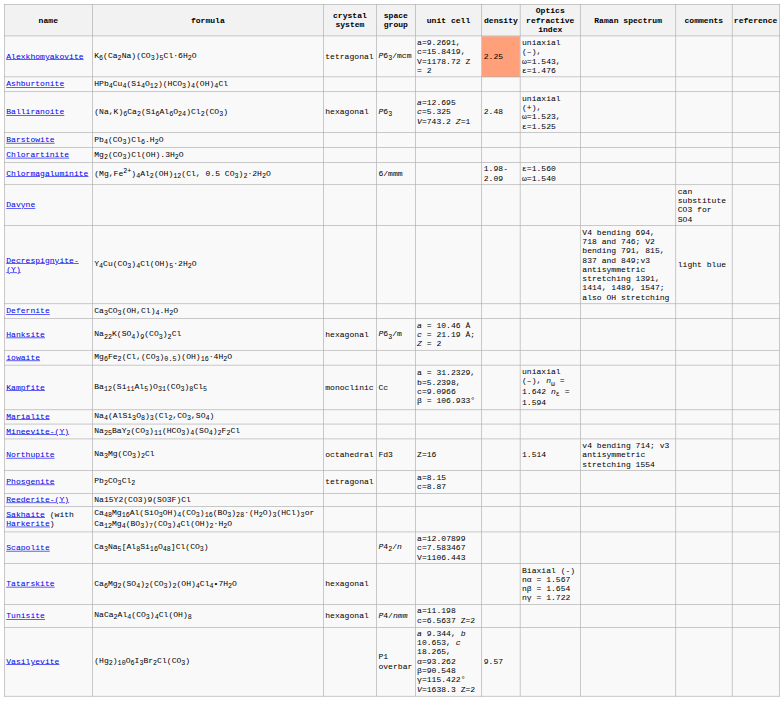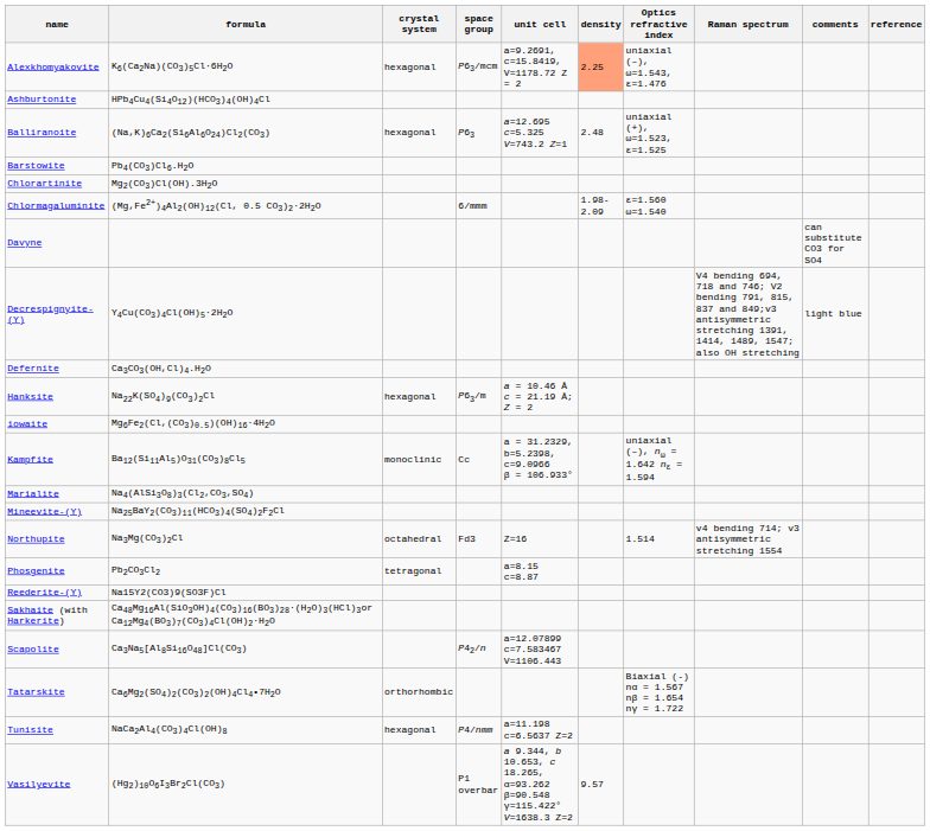 <table class="wikitable">
 <tr>
 <th>name</th>
 <th>formula</th>
 <th>crystal system</th>
 <th>space group</th>
 <th>unit cell</th>
 <th>density</th>
 <th>Optics refractive index</th>
 <th>Raman spectrum</th>
 <th>comments</th>
 <th>reference</th>
 </tr>
 <tr>
 <td><a href='#'>Alexkhomyakovite</a></td>
 <td>K<sub>6</sub>(Ca<sub>2</sub>Na)(CO<sub>3</sub>)<sub>5</sub>Cl∙6H<sub>2</sub>O</td>
-<td>tetragonal</td>
+<td>hexagonal</td>
 <td><em>P</em>6<sub>3</sub>/mcm</td>
 <td>a=9.2691, c=15.8419, V=1178.72 Z = 2</td>
 <td style="background: lightsalmon;">2.25</td>
 <td>uniaxial (–), ω=1.543, ε=1.476</td>
 <td></td>
 <td></td>
 <td></td>
 </tr>
 <tr>
 <td><a href='#'>Ashburtonite</a></td>
 <td>HPb<sub>4</sub>Cu<sub>4</sub>(Si<sub>4</sub>O<sub>12</sub>)(HCO<sub>3</sub>)<sub>4</sub>(OH)<sub>4</sub>Cl</td>
 <td></td>
 <td></td>
 <td></td>
 <td></td>
 <td></td>
 <td></td>
 <td></td>
 <td></td>
 </tr>
 <tr>
 <td><a href='#'>Balliranoite</a></td>
 <td>(Na,K)<sub>6</sub>Ca<sub>2</sub>(Si<sub>6</sub>Al<sub>6</sub>O<sub>24</sub>)Cl<sub>2</sub>(CO<sub>3</sub>)</td>
 <td>hexagonal</td>
 <td><em>P</em>6<sub>3</sub></td>
 <td><em>a</em>=12.695 <em>c</em>=5.325 <em>V</em>=743.2 <em>Z</em>=1</td>
 <td>2.48</td>
 <td>uniaxial (+), ω=1.523, ε=1.525</td>
 <td></td>
 <td></td>
 <td></td>
 </tr>
 <tr>
 <td><a href='#'>Barstowite</a></td>
 <td>Pb<sub>4</sub>(CO<sub>3</sub>)Cl<sub>6</sub>.H<sub>2</sub>O</td>
 <td></td>
 <td></td>
 <td></td>
 <td></td>
 <td></td>
 <td></td>
 <td></td>
 <td></td>
 </tr>
 <tr>
 <td><a href='#'>Chlorartinite</a></td>
 <td>Mg<sub>2</sub>(CO<sub>3</sub>)Cl(OH).3H<sub>2</sub>O</td>
 <td></td>
 <td></td>
 <td></td>
 <td></td>
 <td></td>
 <td></td>
 <td></td>
 <td></td>
 </tr>
 <tr>
 <td><a href='#'>Chlormagaluminite</a></td>
 <td>(Mg,Fe<sup>2+</sup>)<sub>4</sub>Al<sub>2</sub>(OH)<sub>12</sub>(Cl, 0.5 CO<sub>3</sub>)<sub>2</sub>·2H<sub>2</sub>O</td>
 <td></td>
 <td>6/mmm</td>
 <td></td>
 <td>1.98-2.09</td>
 <td>ε=1.560 ω=1.540</td>
 <td></td>
 <td></td>
 <td></td>
 </tr>
 <tr>
 <td><a href='#'>Davyne</a></td>
 <td></td>
 <td></td>
 <td></td>
 <td></td>
 <td></td>
 <td></td>
 <td></td>
 <td>can substitute CO3 for SO4</td>
 <td></td>
 </tr>
 <tr>
 <td><a href='#'>Decrespignyite-(Y)</a></td>
 <td>Y<sub>4</sub>Cu(CO<sub>3</sub>)<sub>4</sub>Cl(OH)<sub>5</sub>·2H<sub>2</sub>O</td>
 <td></td>
 <td></td>
 <td></td>
 <td></td>
 <td></td>
 <td>V4 bending 694, 718 and 746; V2 bending 791, 815, 837 and 849;v3 antisymmetric stretching 1391, 1414, 1489, 1547; also OH stretching</td>
 <td>light blue</td>
 <td></td>
 </tr>
 <tr>
 <td><a href='#'>Defernite</a></td>
 <td>Ca<sub>3</sub>CO<sub>3</sub>(OH,Cl)<sub>4</sub>.H<sub>2</sub>O</td>
 <td></td>
 <td></td>
 <td></td>
 <td></td>
 <td></td>
 <td></td>
 <td></td>
 <td></td>
 </tr>
 <tr>
 <td><a href='#'>Hanksite</a></td>
 <td>Na<sub>22</sub>K(SO<sub>4</sub>)<sub>9</sub>(CO<sub>3</sub>)<sub>2</sub>Cl</td>
 <td>hexagonal</td>
 <td><em>P</em>6<sub>3</sub>/m</td>
 <td><em>a</em> = 10.46 Å<br><em>c</em> = 21.19 Å; <em>Z</em> = 2</td>
 <td></td>
 <td></td>
 <td></td>
 <td></td>
 <td></td>
 </tr>
 <tr>
 <td><a href='#'>iowaite</a></td>
 <td>Mg<sub>6</sub>Fe<sub>2</sub>(Cl,(CO<sub>3</sub>)<sub>0.5</sub>)(OH)<sub>16</sub>·4H<sub>2</sub>O</td>
 <td></td>
 <td></td>
 <td></td>
 <td></td>
 <td></td>
 <td></td>
 <td></td>
 <td></td>
 </tr>
 <tr>
 <td><a href='#'>Kampfite</a></td>
 <td>Ba<sub>12</sub>(Si<sub>11</sub>Al<sub>5</sub>)O<sub>31</sub>(CO<sub>3</sub>)<sub>8</sub>Cl<sub>5</sub></td>
 <td>monoclinic</td>
 <td>Cc</td>
 <td>a = 31.2329, b=5.2398, c=9.0966<br>β = 106.933°</td>
 <td></td>
 <td>uniaxial (–), <em>n</em><sub>ω</sub> = 1.642 <em>n</em><sub>ε</sub> = 1.594</td>
 <td></td>
 <td></td>
 <td></td>
 </tr>
 <tr>
 <td><a href='#'>Marialite</a></td>
 <td>Na<sub>4</sub>(AlSi<sub>3</sub>O<sub>8</sub>)<sub>3</sub>(Cl<sub>2</sub>,CO<sub>3</sub>,SO<sub>4</sub>)</td>
 <td></td>
 <td></td>
 <td></td>
 <td></td>
 <td></td>
 <td></td>
 <td></td>
 <td></td>
 </tr>
 <tr>
 <td><a href='#'>Mineevite-(Y)</a></td>
 <td>Na<sub>25</sub>BaY<sub>2</sub>(CO<sub>3</sub>)<sub>11</sub>(HCO<sub>3</sub>)<sub>4</sub>(SO<sub>4</sub>)<sub>2</sub>F<sub>2</sub>Cl</td>
 <td></td>
 <td></td>
 <td></td>
 <td></td>
 <td></td>
 <td></td>
 <td></td>
 <td></td>
 </tr>
 <tr>
 <td><a href='#'>Northupite</a></td>
 <td>Na<sub>3</sub>Mg(CO<sub>3</sub>)<sub>2</sub>Cl</td>
 <td>octahedral</td>
 <td>Fd3</td>
 <td>Z=16</td>
 <td></td>
 <td>1.514</td>
 <td>v4 bending 714; v3 antisymmetric stretching 1554</td>
 <td></td>
 <td></td>
 </tr>
 <tr>
 <td><a href='#'>Phosgenite</a></td>
 <td>Pb<sub>2</sub>CO<sub>3</sub>Cl<sub>2</sub></td>
 <td>tetragonal</td>
 <td></td>
 <td>a=8.15 c=8.87</td>
 <td></td>
 <td></td>
 <td></td>
 <td></td>
 <td></td>
 </tr>
 <tr>
 <td><a href='#'>Reederite-(Y)</a></td>
 <td>Na15Y2(CO3)9(SO3F)Cl</td>
 <td></td>
 <td></td>
 <td></td>
 <td></td>
 <td></td>
 <td></td>
 <td></td>
 <td></td>
 </tr>
 <tr>
 <td><a href='#'>Sakhaite</a> (with <a href='#'>Harkerite</a>)</td>
 <td>Ca<sub>48</sub>Mg<sub>16</sub>Al(SiO<sub>3</sub>OH)<sub>4</sub>(CO<sub>3</sub>)<sub>16</sub>(BO<sub>3</sub>)<sub>28</sub>·(H<sub>2</sub>O)<sub>3</sub>(HCl)<sub>3</sub>or Ca<sub>12</sub>Mg<sub>4</sub>(BO<sub>3</sub>)<sub>7</sub>(CO<sub>3</sub>)<sub>4</sub>Cl(OH)<sub>2</sub>·H<sub>2</sub>O</td>
 <td></td>
 <td></td>
 <td></td>
 <td></td>
 <td></td>
 <td></td>
 <td></td>
 <td></td>
 </tr>
 <tr>
 <td><a href='#'>Scapolite</a></td>
 <td>Ca<sub>3</sub>Na<sub>5</sub>[Al<sub>8</sub>Si<sub>16</sub>O<sub>48</sub>]Cl(CO<sub>3</sub>)</td>
 <td></td>
 <td><em>P</em>4<sub>2</sub>/<em>n</em></td>
 <td>a<em>=</em>12.07899 c<em>=</em>7.583467 V=1106.443</td>
 <td></td>
 <td></td>
 <td></td>
 <td></td>
 <td></td>
 </tr>
 <tr>
 <td><a href='#'>Tatarskite</a></td>
 <td>Ca<sub>6</sub>Mg<sub>2</sub>(SO<sub>4</sub>)<sub>2</sub>(CO<sub>3</sub>)<sub>2</sub>(OH)<sub>4</sub>Cl<sub>4</sub>•7H<sub>2</sub>O</td>
-<td>hexagonal</td>
+<td>orthorhombic</td>
 <td></td>
 <td></td>
 <td></td>
 <td>Biaxial (-) nα = 1.567 nβ = 1.654 nγ = 1.722</td>
 <td></td>
 <td></td>
 <td></td>
 </tr>
 <tr>
 <td><a href='#'>Tunisite</a></td>
 <td>NaCa<sub>2</sub>Al<sub>4</sub>(CO<sub>3</sub>)<sub>4</sub>Cl(OH)<sub>8</sub></td>
 <td>hexagonal</td>
 <td><em>P</em>4/<em>nmm</em></td>
 <td>a=11.198 c=6.5637 Z=2</td>
 <td></td>
 <td></td>
 <td></td>
 <td></td>
 <td></td>
 </tr>
 <tr>
 <td><a href='#'>Vasilyevite</a></td>
 <td>(Hg<sub>2</sub>)<sub>10</sub>O<sub>6</sub>I<sub>3</sub>Br<sub>2</sub>Cl(CO<sub>3</sub>)</td>
 <td></td>
 <td>P1 overbar</td>
 <td><em>a</em> 9.344, <em>b</em> 10.653, <em>c</em> 18.265, α=93.262 β=90.548 γ=115.422° <em>V</em>=1638.3 Z=2</td>
 <td>9.57</td>
 <td></td>
 <td></td>
 <td></td>
 <td></td>
 </tr>
 </table>
